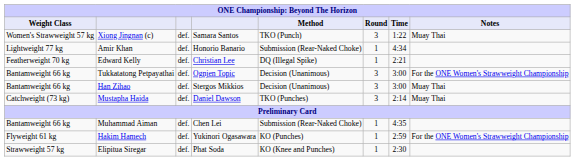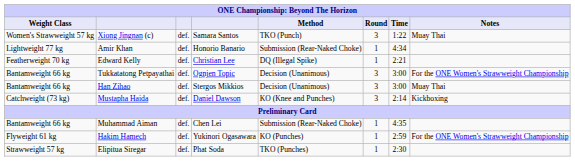 <table class="wikitable" style="font-size: 80%;">
 <tr>
 <th colspan="8" style="background-color: #ccf; color: #000080; text-align: center;"><strong>ONE Championship: Beyond The Horizon</strong></th>
 </tr>
 <tr>
 <th colspan="1" style="background-color: #E6E8FA; color: #000000; text-align: center;">Weight Class</th>
 <th colspan="1" style="background-color: #E6E8FA; color: #000000; text-align: center;"></th>
 <th colspan="1" style="background-color: #E6E8FA; color: #000000; text-align: center;"></th>
 <th colspan="1" style="background-color: #E6E8FA; color: #000000; text-align: center;"></th>
 <th colspan="1" style="background-color: #E6E8FA; color: #000000; text-align: center;">Method</th>
 <th colspan="1" style="background-color: #E6E8FA; color: #000000; text-align: center;">Round</th>
 <th colspan="1" style="background-color: #E6E8FA; color: #000000; text-align: center;">Time</th>
 <th colspan="1" style="background-color: #E6E8FA; color: #000000; text-align: center;">Notes</th>
 </tr>
 <tr>
 <td>Women's Strawweight 57 kg</td>
 <td> <a href='#'>Xiong Jingnan</a> (c)</td>
 <td>def.</td>
 <td> Samara Santos</td>
 <td>TKO (Punch)</td>
 <td align=center>3</td>
 <td align=center>1:22</td>
 <td>Muay Thai</td>
 </tr>
 <tr>
 <td>Lightweight 77 kg</td>
 <td> Amir Khan</td>
 <td>def.</td>
 <td> Honorio Banario</td>
 <td>Submission (Rear-Naked Choke)</td>
 <td align=center>1</td>
 <td align=center>4:34</td>
 <td></td>
 </tr>
 <tr>
 <td>Featherweight 70 kg</td>
 <td> Edward Kelly</td>
 <td>def.</td>
 <td> <a href='#'>Christian Lee</a></td>
 <td>DQ (Illegal Spike)</td>
 <td align=center>1</td>
 <td align=center>2:21</td>
 <td></td>
 </tr>
 <tr>
 <td>Bantamweight 66 kg</td>
 <td> Tukkatatong Petpayathai</td>
 <td>def.</td>
 <td> <a href='#'>Ognjen Topic</a></td>
 <td>Decision (Unanimous)</td>
 <td align=center>3</td>
 <td align=center>3:00</td>
 <td>For the <a href='#'>ONE Women's Strawweight Championship</a></td>
 </tr>
 <tr>
 <td>Bantamweight 66 kg</td>
 <td> <a href='#'>Han Zihao</a></td>
 <td>def.</td>
 <td> Stergos Mikkios</td>
 <td>Decision (Unanimous)</td>
 <td align=center>3</td>
 <td align=center>3:00</td>
 <td>Muay Thai</td>
 </tr>
 <tr>
 <td>Catchweight (73 kg)</td>
 <td> <a href='#'>Mustapha Haida</a></td>
 <td>def.</td>
 <td> <a href='#'>Daniel Dawson</a></td>
-<td>TKO (Punches)</td>
+<td>KO (Knee and Punches)</td>
 <td align=center>3</td>
 <td align=center>2:14</td>
-<td>Muay Thai</td>
+<td>Kickboxing</td>
 </tr>
 <tr>
 <th colspan="8" style="background-color: #ccf; color: #000080; text-align: center;"><strong>Preliminary Card</strong></th>
 </tr>
 <tr>
 <td>Bantamweight 66 kg</td>
 <td> Muhammad Aiman</td>
 <td>def.</td>
 <td> Chen Lei</td>
 <td>Submission (Rear-Naked Choke)</td>
 <td align=center>1</td>
 <td align=center>4:35</td>
 <td></td>
 </tr>
 <tr>
 <td>Flyweight 61 kg</td>
 <td> <a href='#'>Hakim Hamech</a></td>
 <td>def.</td>
 <td> Yukinori Ogasawara</td>
 <td>KO (Punches)</td>
 <td align=center>1</td>
 <td align=center>2:59</td>
 <td>For the <a href='#'>ONE Women's Strawweight Championship</a></td>
 </tr>
 <tr>
 <td>Strawweight 57 kg</td>
 <td> Elipitua Siregar</td>
 <td>def.</td>
 <td> Phat Soda</td>
-<td>KO (Knee and Punches)</td>
+<td>TKO (Punches)</td>
 <td align=center>1</td>
 <td align=center>2:30</td>
 <td></td>
 </tr>
 </table>
